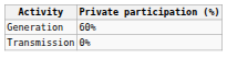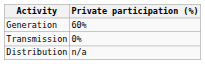 <table class="wikitable">
 <tr>
 <th !style="text-align: center; background-color:#ffdead;">Activity</th>
 <th !style="text-align: center; background-color:#ffdead;">Private participation (%)</th>
 </tr>
 <tr>
 <td>Generation</td>
 <td>60%</td>
 </tr>
 <tr>
 <td>Transmission</td>
 <td>0%</td>
 </tr>
+<tr>
+<td>Distribution</td>
+<td>n/a</td>
+</tr>
 </table>
